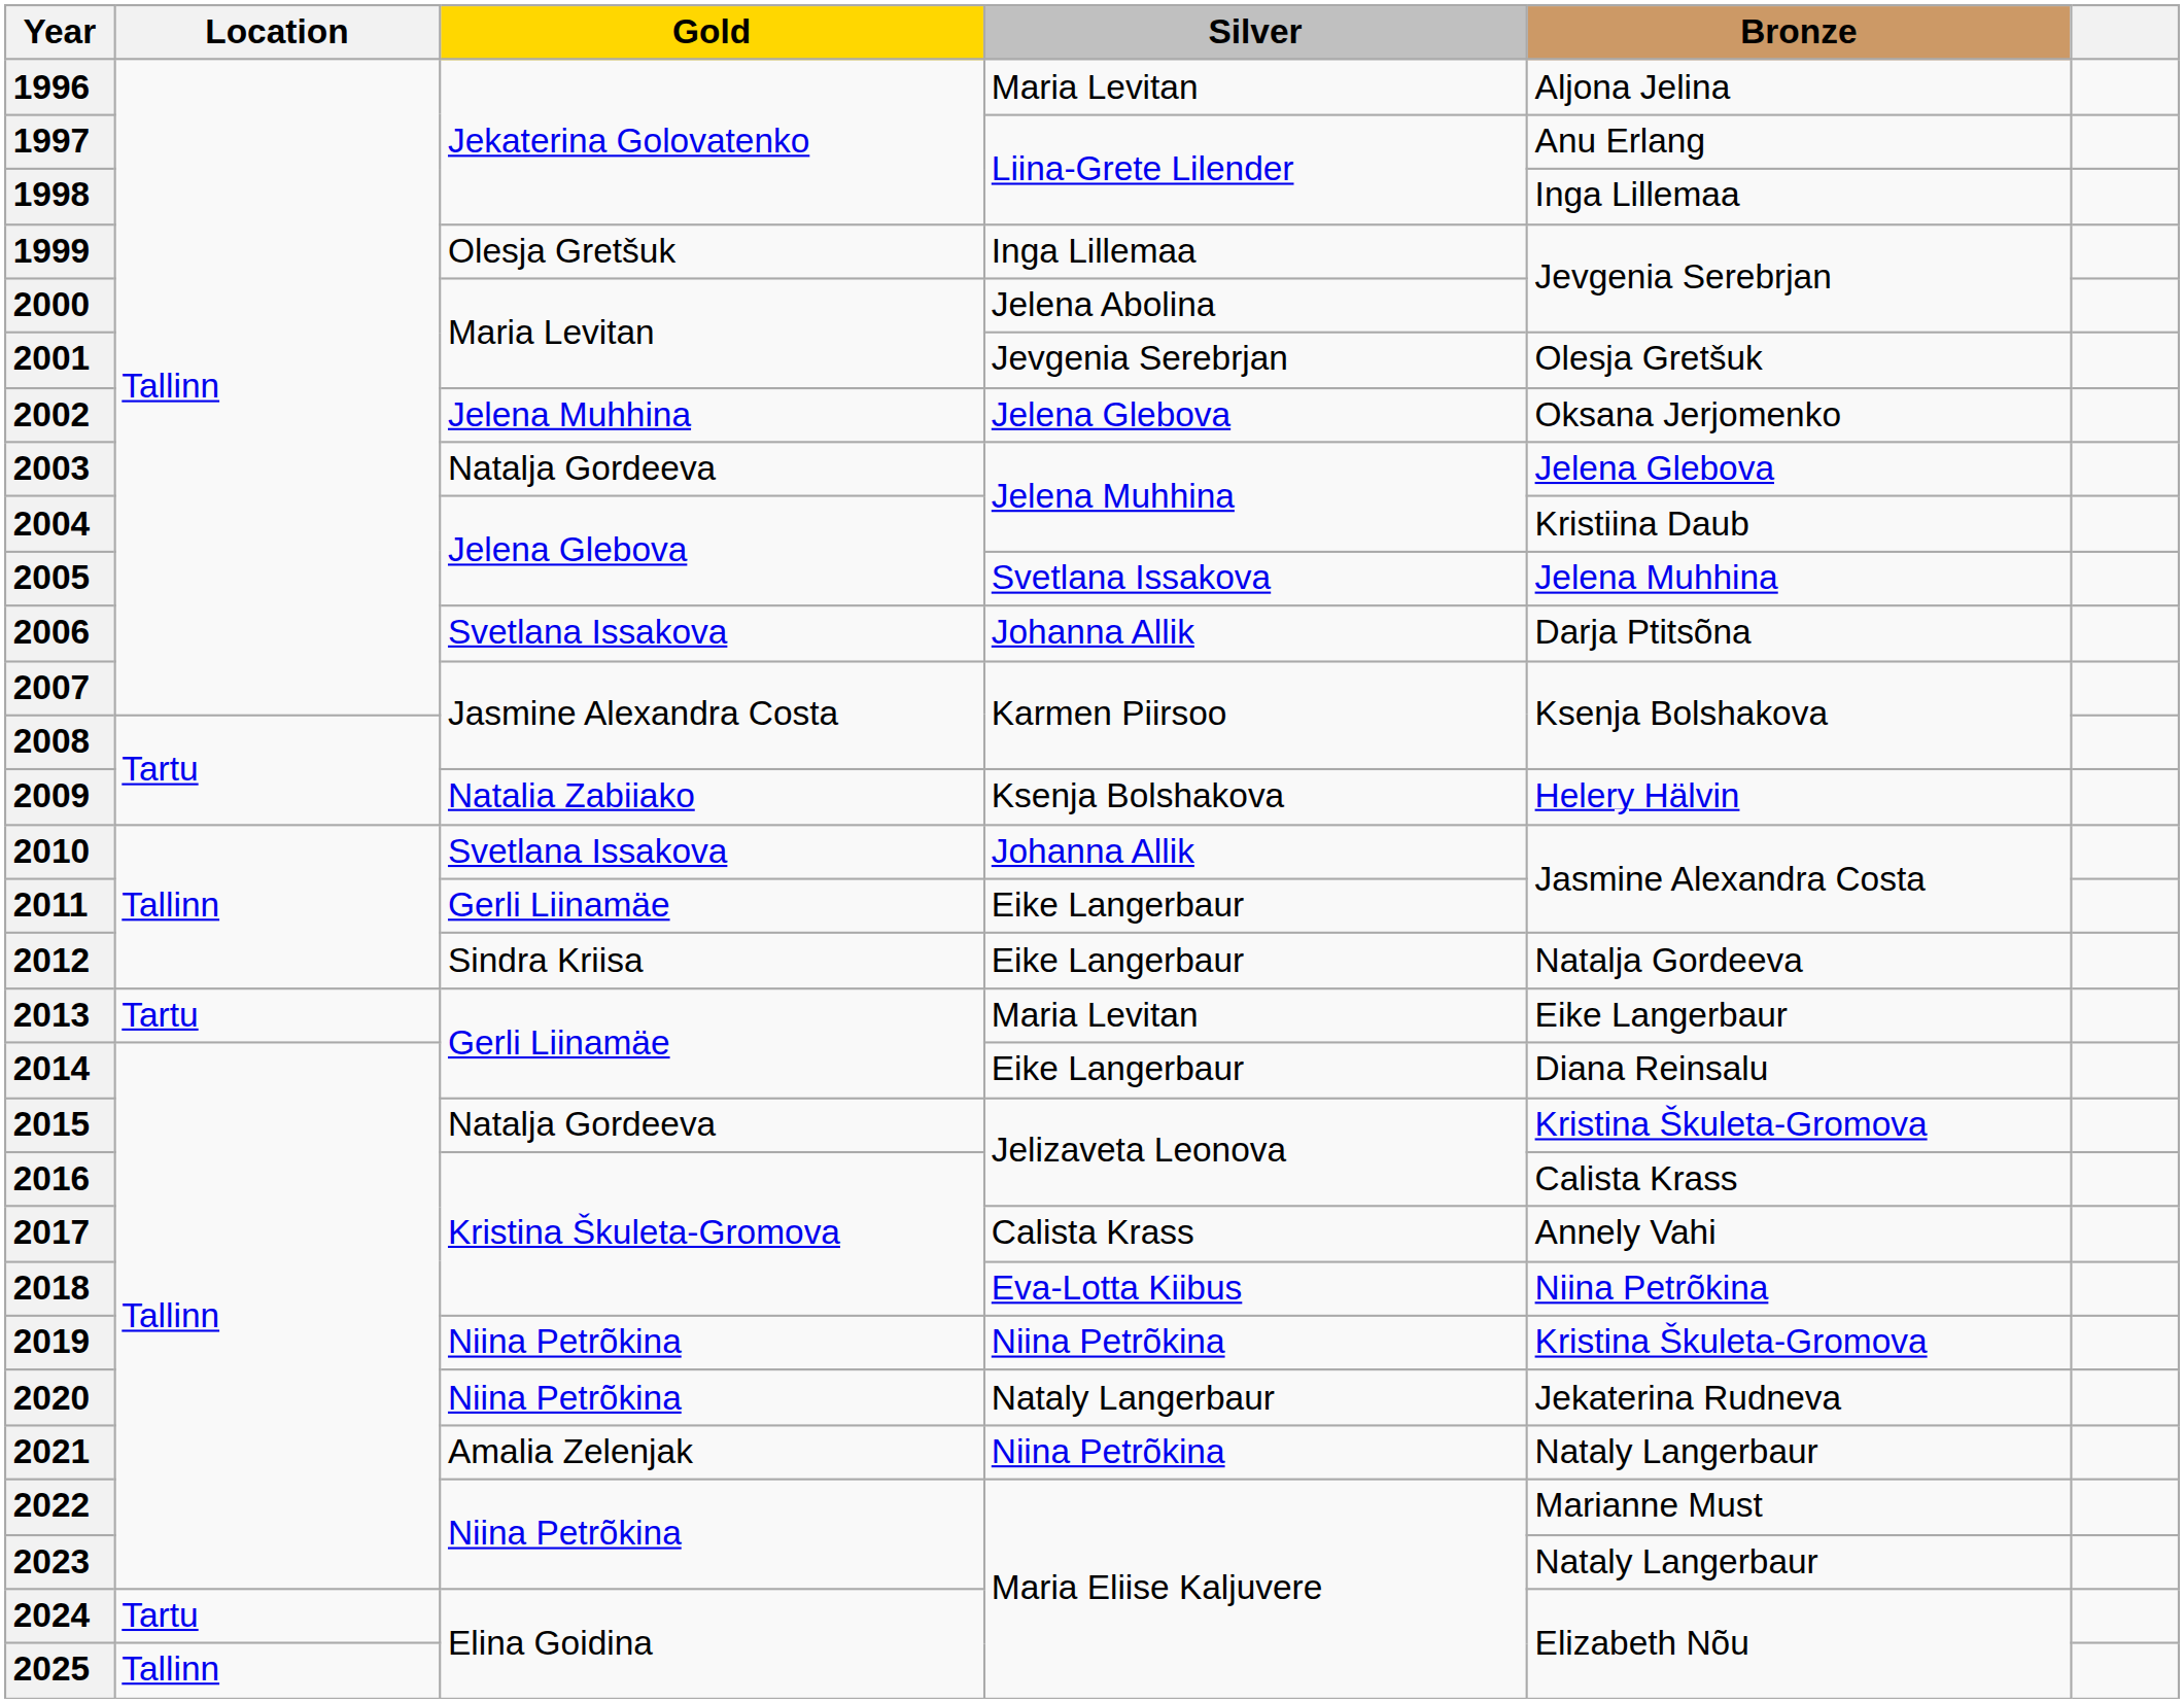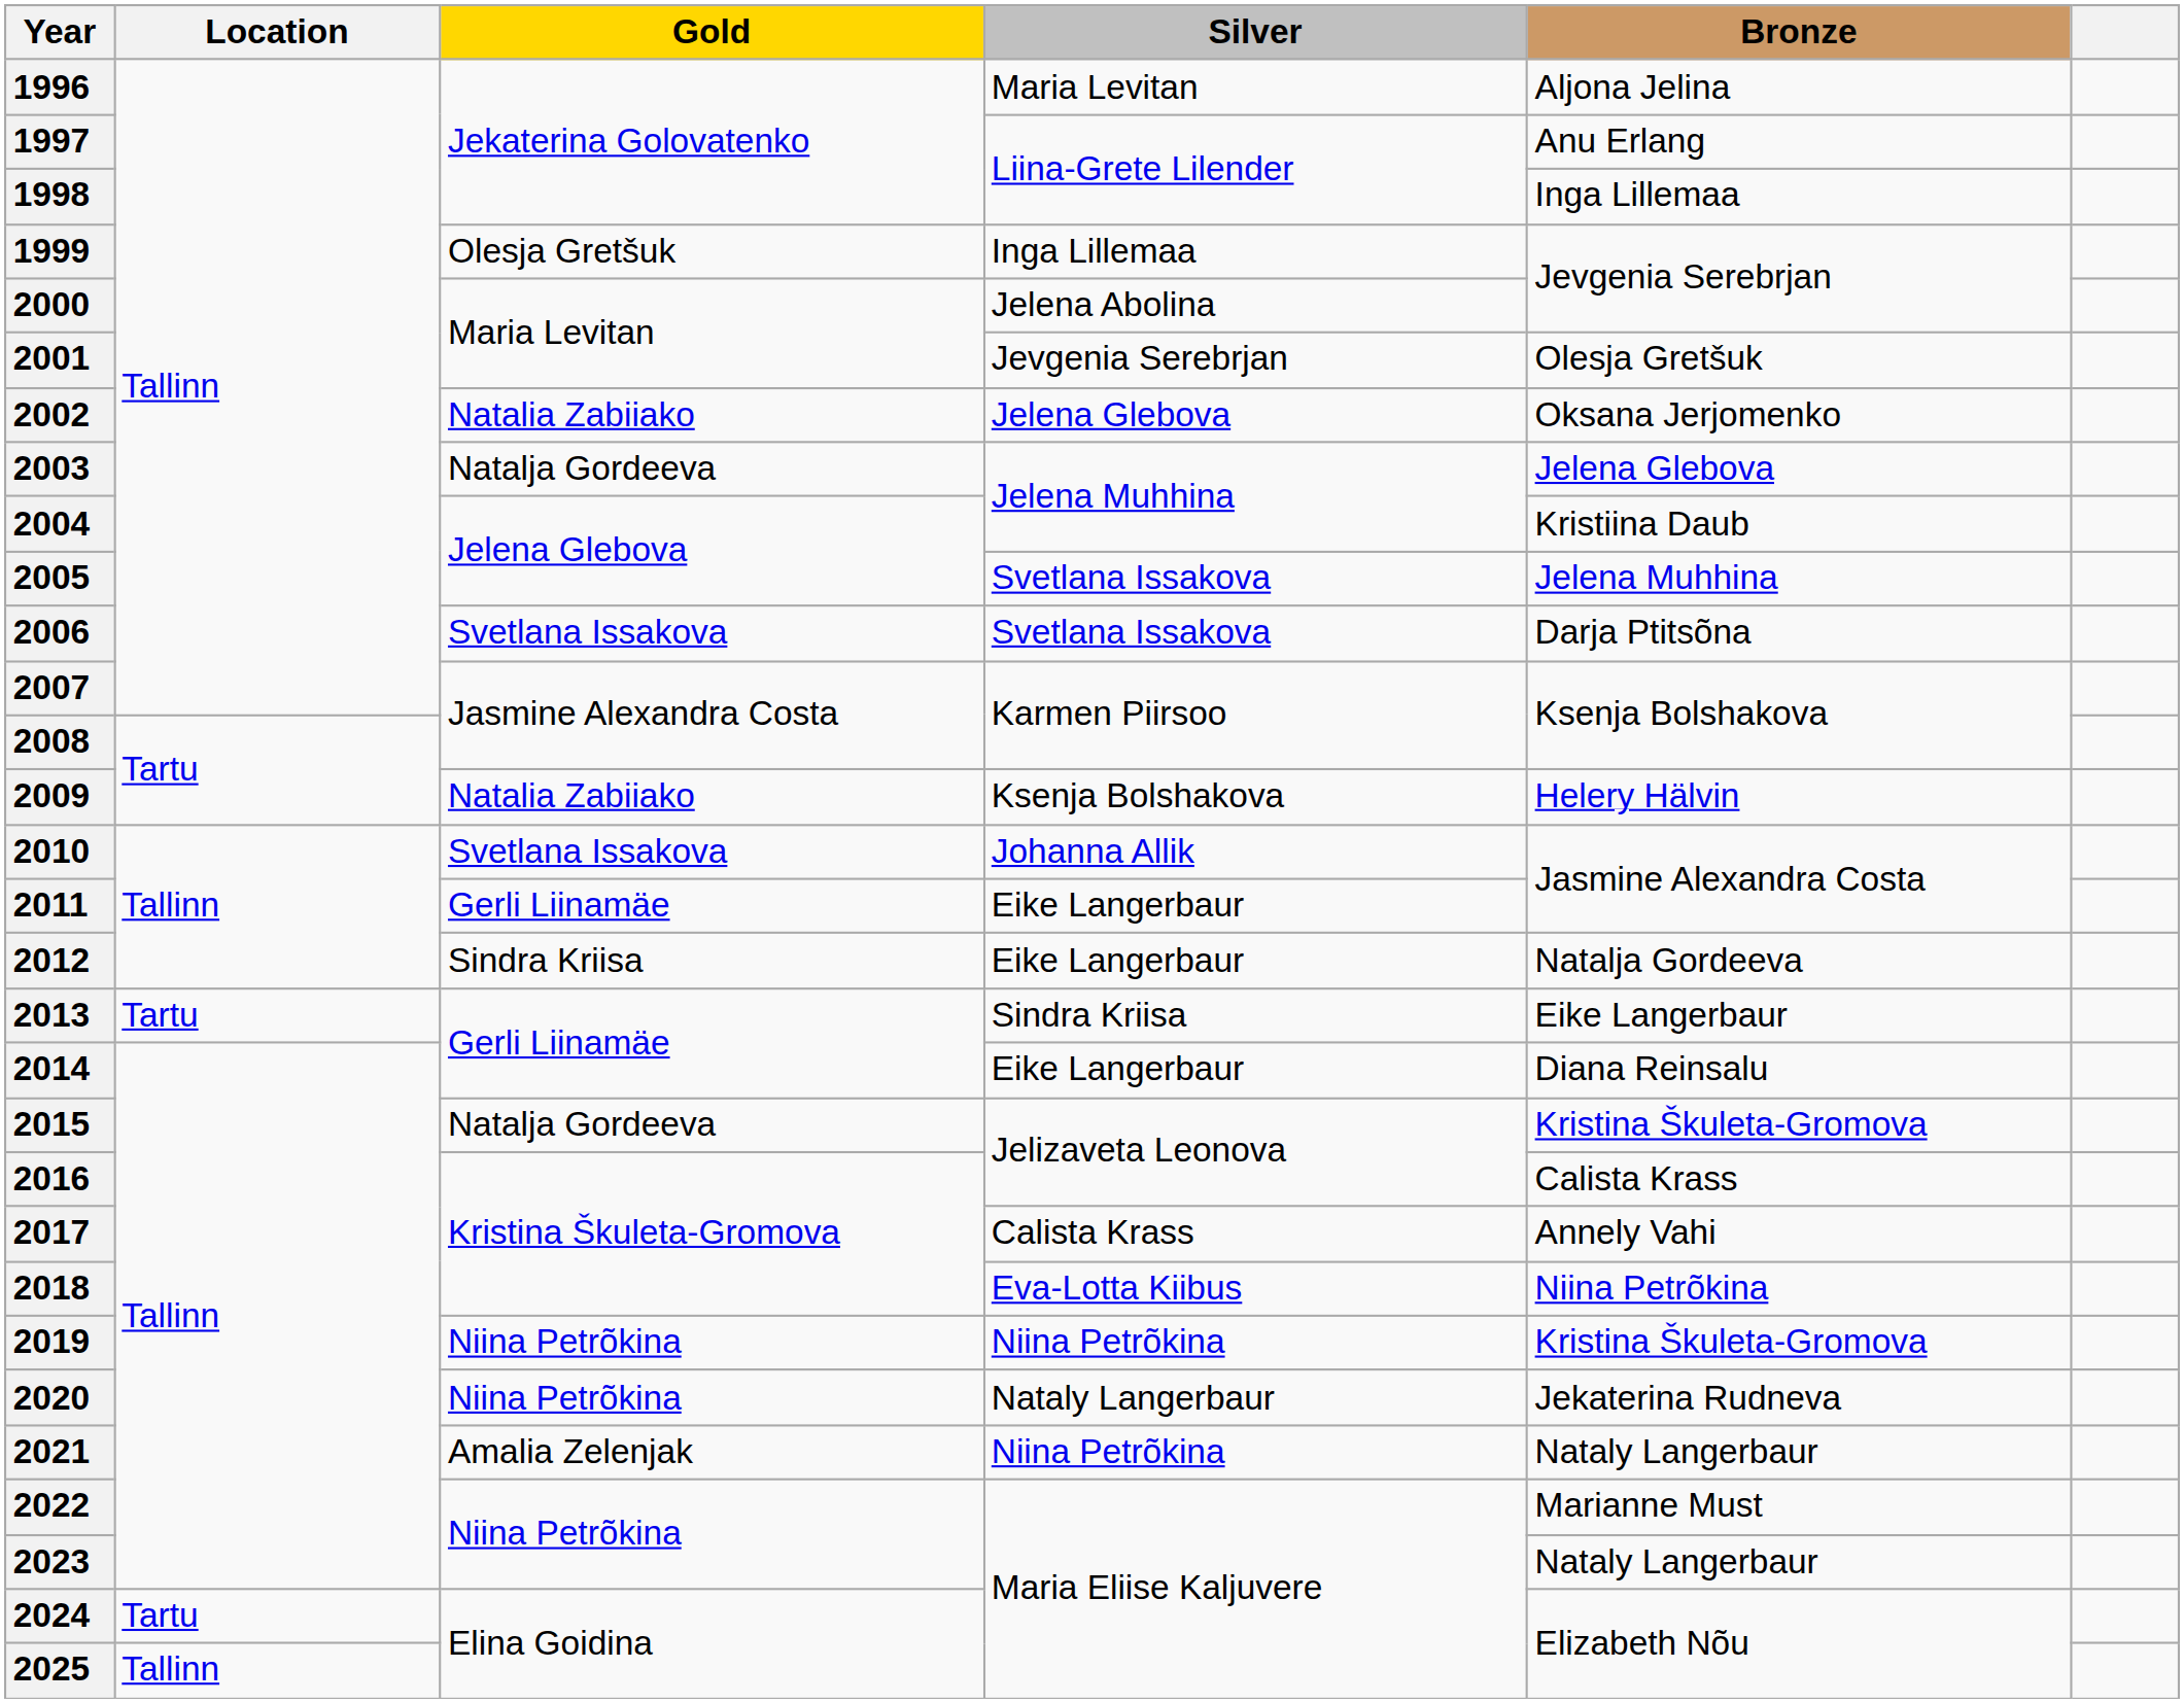 <table class="wikitable unsortable" style="text-align:left; width:80%">
 <tr>
 <th scope="col" style="text-align:center; width:5%">Year</th>
 <th scope="col" style="text-align:center; width:15%">Location</th>
 <th scope="col" style="text-align:center; width:25%; background:gold">Gold</th>
 <th scope="col" style="text-align:center; width:25%; background:silver">Silver</th>
 <th scope="col" style="text-align:center; width:25%; background:#c96">Bronze</th>
 <th scope="col" style="text-align:center; width:5%"></th>
 </tr>
 <tr>
 <th scope="row" style="text-align:left">1996</th>
 <td rowspan="12"><a href='#'>Tallinn</a></td>
 <td rowspan="3"><a href='#'>Jekaterina Golovatenko</a></td>
 <td>Maria Levitan</td>
 <td>Aljona Jelina</td>
 <td></td>
 </tr>
 <tr>
 <th scope="row" style="text-align:left">1997</th>
 <td rowspan="2"><a href='#'>Liina-Grete Lilender</a></td>
 <td>Anu Erlang</td>
 <td></td>
 </tr>
 <tr>
 <th scope="row" style="text-align:left">1998</th>
 <td>Inga Lillemaa</td>
 <td></td>
 </tr>
 <tr>
 <th scope="row" style="text-align:left">1999</th>
 <td>Olesja Gretšuk</td>
 <td>Inga Lillemaa</td>
 <td rowspan="2">Jevgenia Serebrjan</td>
 <td></td>
 </tr>
 <tr>
 <th scope="row" style="text-align:left">2000</th>
 <td rowspan="2">Maria Levitan</td>
 <td>Jelena Abolina</td>
 <td></td>
 </tr>
 <tr>
 <th scope="row" style="text-align:left">2001</th>
 <td>Jevgenia Serebrjan</td>
 <td>Olesja Gretšuk</td>
 <td></td>
 </tr>
 <tr>
 <th scope="row" style="text-align:left">2002</th>
-<td><a href='#'>Jelena Muhhina</a></td>
+<td><a href='#'>Natalia Zabiiako</a></td>
 <td><a href='#'>Jelena Glebova</a></td>
 <td>Oksana Jerjomenko</td>
 <td></td>
 </tr>
 <tr>
 <th scope="row" style="text-align:left">2003</th>
 <td>Natalja Gordeeva</td>
 <td rowspan="2"><a href='#'>Jelena Muhhina</a></td>
 <td><a href='#'>Jelena Glebova</a></td>
 <td></td>
 </tr>
 <tr>
 <th scope="row" style="text-align:left">2004</th>
 <td rowspan="2"><a href='#'>Jelena Glebova</a></td>
 <td>Kristiina Daub</td>
 <td></td>
 </tr>
 <tr>
 <th scope="row" style="text-align:left">2005</th>
 <td><a href='#'>Svetlana Issakova</a></td>
 <td><a href='#'>Jelena Muhhina</a></td>
 <td></td>
 </tr>
 <tr>
 <th scope="row" style="text-align:left">2006</th>
 <td><a href='#'>Svetlana Issakova</a></td>
-<td><a href='#'>Johanna Allik</a></td>
+<td><a href='#'>Svetlana Issakova</a></td>
 <td>Darja Ptitsõna</td>
 <td></td>
 </tr>
 <tr>
 <th scope="row" style="text-align:left">2007</th>
 <td rowspan="2">Jasmine Alexandra Costa</td>
 <td rowspan="2">Karmen Piirsoo</td>
 <td rowspan="2">Ksenja Bolshakova</td>
 <td></td>
 </tr>
 <tr>
 <th scope="row" style="text-align:left">2008</th>
 <td rowspan="2"><a href='#'>Tartu</a></td>
 <td></td>
 </tr>
 <tr>
 <th scope="row" style="text-align:left">2009</th>
 <td><a href='#'>Natalia Zabiiako</a></td>
 <td>Ksenja Bolshakova</td>
 <td><a href='#'>Helery Hälvin</a></td>
 <td></td>
 </tr>
 <tr>
 <th scope="row" style="text-align:left">2010</th>
 <td rowspan="3"><a href='#'>Tallinn</a></td>
 <td><a href='#'>Svetlana Issakova</a></td>
 <td><a href='#'>Johanna Allik</a></td>
 <td rowspan="2">Jasmine Alexandra Costa</td>
 <td></td>
 </tr>
 <tr>
 <th scope="row" style="text-align:left">2011</th>
 <td><a href='#'>Gerli Liinamäe</a></td>
 <td>Eike Langerbaur</td>
 <td></td>
 </tr>
 <tr>
 <th scope="row" style="text-align:left">2012</th>
 <td>Sindra Kriisa</td>
 <td>Eike Langerbaur</td>
 <td>Natalja Gordeeva</td>
 <td></td>
 </tr>
 <tr>
 <th scope="row" style="text-align:left">2013</th>
 <td><a href='#'>Tartu</a></td>
 <td rowspan="2"><a href='#'>Gerli Liinamäe</a></td>
-<td>Maria Levitan</td>
+<td>Sindra Kriisa</td>
 <td>Eike Langerbaur</td>
 <td></td>
 </tr>
 <tr>
 <th scope="row" style="text-align:left">2014</th>
 <td rowspan="10"><a href='#'>Tallinn</a></td>
 <td>Eike Langerbaur</td>
 <td>Diana Reinsalu</td>
 <td></td>
 </tr>
 <tr>
 <th scope="row" style="text-align:left">2015</th>
 <td>Natalja Gordeeva</td>
 <td rowspan="2">Jelizaveta Leonova</td>
 <td><a href='#'>Kristina Škuleta-Gromova</a></td>
 <td></td>
 </tr>
 <tr>
 <th scope="row" style="text-align:left">2016</th>
 <td rowspan="3"><a href='#'>Kristina Škuleta-Gromova</a></td>
 <td>Calista Krass</td>
 <td></td>
 </tr>
 <tr>
 <th scope="row" style="text-align:left">2017</th>
 <td>Calista Krass</td>
 <td>Annely Vahi</td>
 <td></td>
 </tr>
 <tr>
 <th scope="row" style="text-align:left">2018</th>
 <td><a href='#'>Eva-Lotta Kiibus</a></td>
 <td><a href='#'>Niina Petrõkina</a></td>
 <td></td>
 </tr>
 <tr>
 <th scope="row" style="text-align:left">2019</th>
 <td><a href='#'>Niina Petrõkina</a></td>
 <td><a href='#'>Niina Petrõkina</a></td>
 <td><a href='#'>Kristina Škuleta-Gromova</a></td>
 <td></td>
 </tr>
 <tr>
 <th scope="row" style="text-align:left">2020</th>
 <td><a href='#'>Niina Petrõkina</a></td>
 <td>Nataly Langerbaur</td>
 <td>Jekaterina Rudneva</td>
 <td></td>
 </tr>
 <tr>
 <th scope="row" style="text-align:left">2021</th>
 <td>Amalia Zelenjak</td>
 <td><a href='#'>Niina Petrõkina</a></td>
 <td>Nataly Langerbaur</td>
 <td></td>
 </tr>
 <tr>
 <th scope="row" style="text-align:left">2022</th>
 <td rowspan="2"><a href='#'>Niina Petrõkina</a></td>
 <td rowspan="4">Maria Eliise Kaljuvere</td>
 <td>Marianne Must</td>
 <td></td>
 </tr>
 <tr>
 <th scope="row" style="text-align:left">2023</th>
 <td>Nataly Langerbaur</td>
 <td></td>
 </tr>
 <tr>
 <th scope="row" style="text-align:left">2024</th>
 <td><a href='#'>Tartu</a></td>
 <td rowspan="2">Elina Goidina</td>
 <td rowspan="2">Elizabeth Nõu</td>
 <td></td>
 </tr>
 <tr>
 <th scope="row" style="text-align:left">2025</th>
 <td><a href='#'>Tallinn</a></td>
 <td></td>
 </tr>
 </table>
